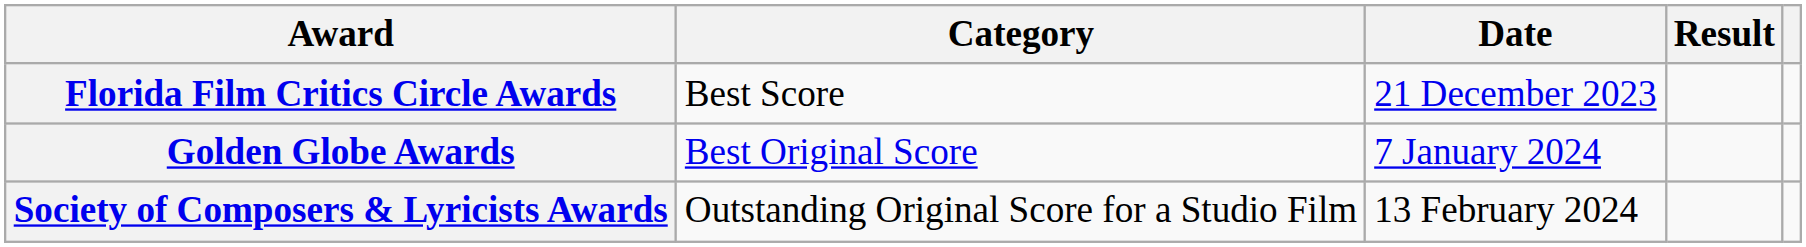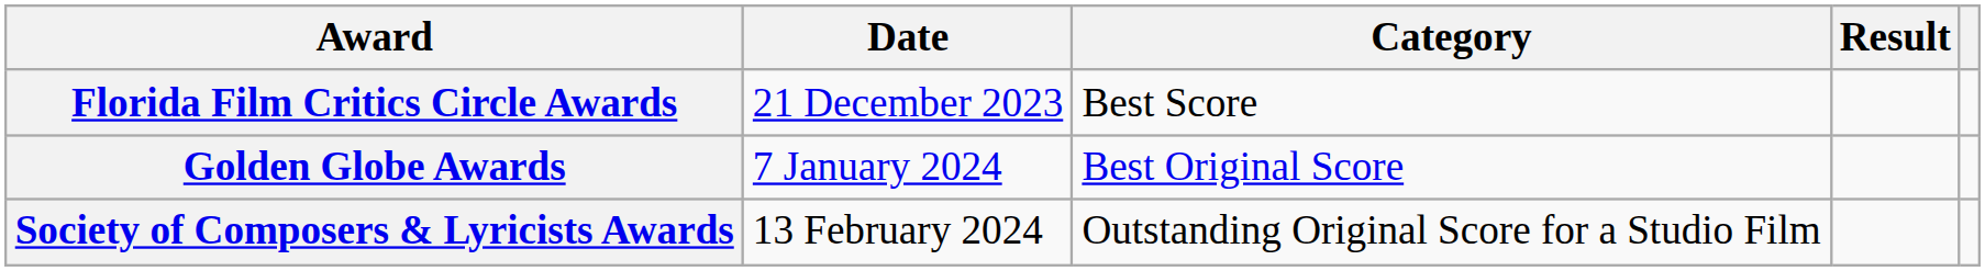 <table class="wikitable sortable plainrowheaders">
 <tr>
 <th scope="col">Award</th>
+<th scope="col">Date</th>
 <th scope="col">Category</th>
-<th scope="col">Date</th>
 <th scope="col">Result</th>
 <th scope="col" class="unsortable"></th>
 </tr>
 <tr>
 <th scope="row"><a href='#'>Florida Film Critics Circle Awards</a></th>
+<td><a href='#'>21 December 2023</a></td>
 <td>Best Score</td>
-<td><a href='#'>21 December 2023</a></td>
 <td></td>
 <td align="center"></td>
 </tr>
 <tr>
 <th scope="row"><a href='#'>Golden Globe Awards</a></th>
+<td><a href='#'>7 January 2024</a></td>
 <td><a href='#'>Best Original Score</a></td>
-<td><a href='#'>7 January 2024</a></td>
 <td></td>
 <td align="center"></td>
 </tr>
 <tr>
 <th scope="row"><a href='#'>Society of Composers & Lyricists Awards</a></th>
+<td>13 February 2024</td>
 <td>Outstanding Original Score for a Studio Film</td>
-<td>13 February 2024</td>
 <td></td>
 <td align="center"></td>
 </tr>
 </table>
